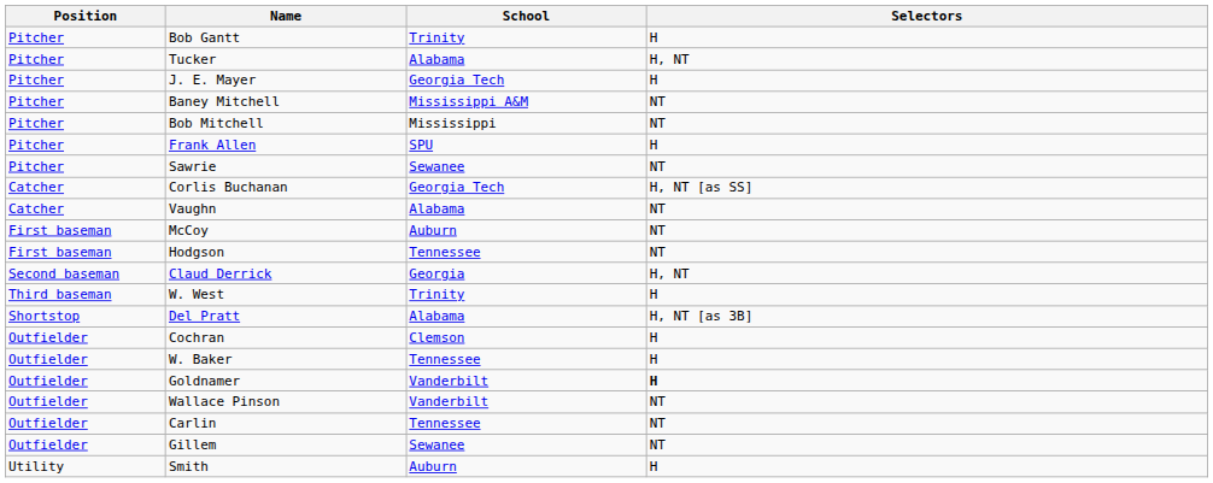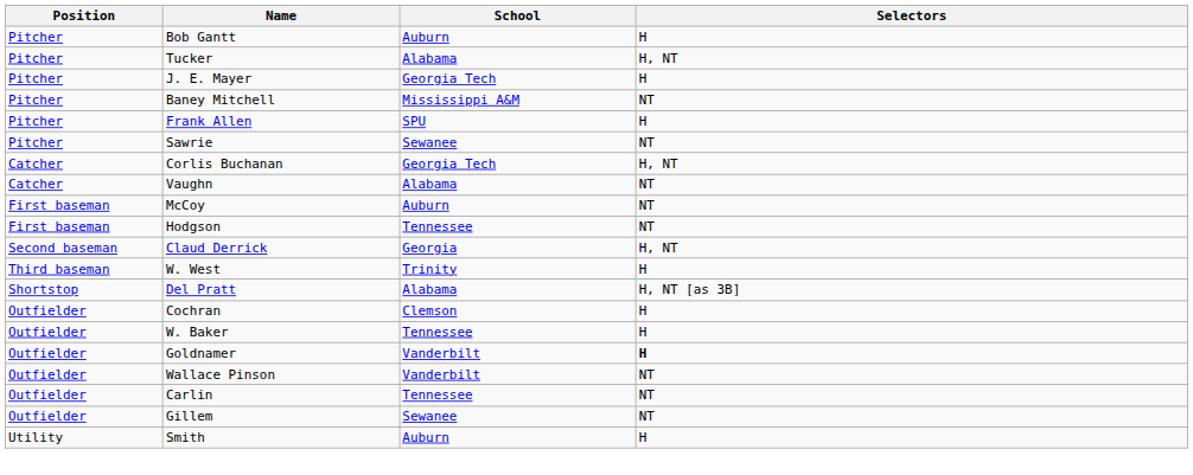 <table class="wikitable sortable" style="width:75%;">
 <tr>
 <th width=10%>Position</th>
 <th width=15%>Name</th>
 <th width=15%>School</th>
 <th width=35% class="unsortable">Selectors</th>
 </tr>
 <tr>
 <td><a href='#'>Pitcher</a></td>
 <td>Bob Gantt</td>
-<td><a href='#'>Trinity</a></td>
+<td><a href='#'>Auburn</a></td>
 <td>H</td>
 </tr>
 <tr>
 <td><a href='#'>Pitcher</a></td>
 <td>Tucker</td>
 <td><a href='#'>Alabama</a></td>
 <td>H, NT</td>
 </tr>
 <tr>
 <td><a href='#'>Pitcher</a></td>
 <td>J. E. Mayer</td>
 <td><a href='#'>Georgia Tech</a></td>
 <td>H</td>
 </tr>
 <tr>
 <td><a href='#'>Pitcher</a></td>
 <td>Baney Mitchell</td>
 <td><a href='#'>Mississippi A&M</a></td>
 <td>NT</td>
 </tr>
 <tr>
 <td><a href='#'>Pitcher</a></td>
-<td>Bob Mitchell</td>
-<td>Mississippi</td>
-<td>NT</td>
-</tr>
-<tr>
-<td><a href='#'>Pitcher</a></td>
 <td><a href='#'>Frank Allen</a></td>
 <td><a href='#'>SPU</a></td>
 <td>H</td>
 </tr>
 <tr>
 <td><a href='#'>Pitcher</a></td>
 <td>Sawrie</td>
 <td><a href='#'>Sewanee</a></td>
 <td>NT</td>
 </tr>
 <tr>
 <td><a href='#'>Catcher</a></td>
 <td>Corlis Buchanan</td>
 <td><a href='#'>Georgia Tech</a></td>
-<td>H, NT [as SS]</td>
+<td>H, NT</td>
 </tr>
 <tr>
 <td><a href='#'>Catcher</a></td>
 <td>Vaughn</td>
 <td><a href='#'>Alabama</a></td>
 <td>NT</td>
 </tr>
 <tr>
 <td><a href='#'>First baseman</a></td>
 <td>McCoy</td>
 <td><a href='#'>Auburn</a></td>
 <td>NT</td>
 </tr>
 <tr>
 <td><a href='#'>First baseman</a></td>
 <td>Hodgson</td>
 <td><a href='#'>Tennessee</a></td>
 <td>NT</td>
 </tr>
 <tr>
 <td><a href='#'>Second baseman</a></td>
 <td><a href='#'>Claud Derrick</a></td>
 <td><a href='#'>Georgia</a></td>
 <td>H, NT</td>
 </tr>
 <tr>
 <td><a href='#'>Third baseman</a></td>
 <td>W. West</td>
 <td><a href='#'>Trinity</a></td>
 <td>H</td>
 </tr>
 <tr>
 <td><a href='#'>Shortstop</a></td>
 <td><a href='#'>Del Pratt</a></td>
 <td><a href='#'>Alabama</a></td>
 <td>H, NT [as 3B]</td>
 </tr>
 <tr>
 <td><a href='#'>Outfielder</a></td>
 <td>Cochran</td>
 <td><a href='#'>Clemson</a></td>
 <td>H</td>
 </tr>
 <tr>
 <td><a href='#'>Outfielder</a></td>
 <td>W. Baker</td>
 <td><a href='#'>Tennessee</a></td>
 <td>H</td>
 </tr>
 <tr>
 <td><a href='#'>Outfielder</a></td>
 <td>Goldnamer</td>
 <td><a href='#'>Vanderbilt</a></td>
 <td><strong>H</strong></td>
 </tr>
 <tr>
 <td><a href='#'>Outfielder</a></td>
 <td>Wallace Pinson</td>
 <td><a href='#'>Vanderbilt</a></td>
 <td>NT</td>
 </tr>
 <tr>
 <td><a href='#'>Outfielder</a></td>
 <td>Carlin</td>
 <td><a href='#'>Tennessee</a></td>
 <td>NT</td>
 </tr>
 <tr>
 <td><a href='#'>Outfielder</a></td>
 <td>Gillem</td>
 <td><a href='#'>Sewanee</a></td>
 <td>NT</td>
 </tr>
 <tr>
 <td>Utility</td>
 <td>Smith</td>
 <td><a href='#'>Auburn</a></td>
 <td>H</td>
 </tr>
 </table>
